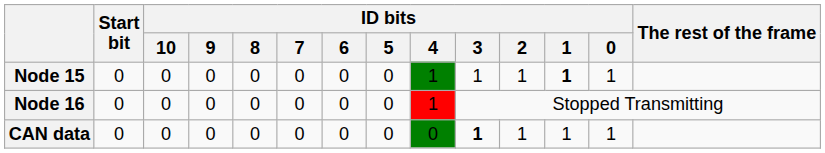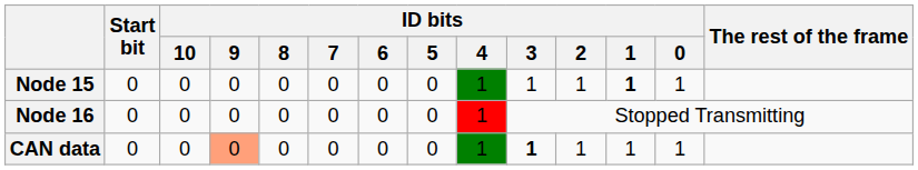 <table class="wikitable" style="text-align:center">
 <tr>
 <th rowspan="2"></th>
 <th rowspan="2">Start <br>bit</th>
 <th colspan="11">ID bits</th>
 <th rowspan="2">The rest of the frame</th>
 </tr>
 <tr>
 <th style="width:32px;">10</th>
 <th style="width:32px;">9</th>
 <th style="width:32px;">8</th>
 <th style="width:32px;">7</th>
 <th style="width:32px;">6</th>
 <th style="width:32px;">5</th>
 <th style="width:32px;">4</th>
 <th style="width:32px;">3</th>
 <th style="width:32px;">2</th>
 <th style="width:32px;">1</th>
 <th style="width:32px;">0</th>
 </tr>
 <tr>
 <th>Node 15</th>
 <td>0</td>
 <td>0</td>
 <td>0</td>
 <td>0</td>
 <td>0</td>
 <td>0</td>
 <td>0</td>
 <td style="background:green;">1</td>
 <td>1</td>
 <td>1</td>
 <td><strong>1</strong></td>
 <td>1</td>
 </tr>
 <tr>
 <th>Node 16</th>
 <td>0</td>
 <td>0</td>
 <td>0</td>
 <td>0</td>
 <td>0</td>
 <td>0</td>
 <td>0</td>
 <td style="background:red;">1</td>
 <td colspan="5">Stopped Transmitting</td>
 </tr>
 <tr>
 <th>CAN data</th>
 <td>0</td>
 <td>0</td>
+<td style="background: lightsalmon;">0</td>
 <td>0</td>
 <td>0</td>
 <td>0</td>
 <td>0</td>
-<td>0</td>
-<td style="background:green;">0</td>
+<td style="background:green;">1</td>
 <td><strong>1</strong></td>
 <td>1</td>
 <td>1</td>
 <td>1</td>
 </tr>
 </table>
